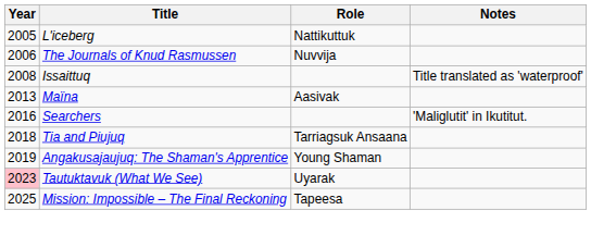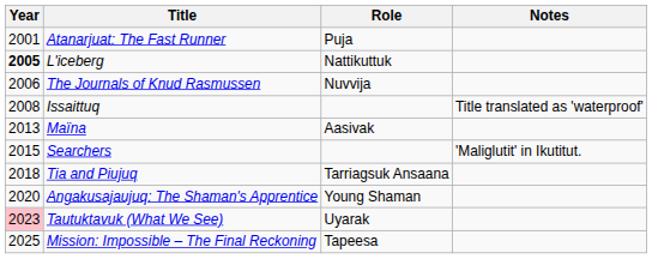 <table class="wikitable sortable">
 <tr>
 <th>Year</th>
 <th>Title</th>
 <th>Role</th>
 <th class="unsortable">Notes</th>
 </tr>
 <tr>
-<td>2005</td>
+<td>2001</td>
+<td><em><a href='#'>Atanarjuat: The Fast Runner</a></em></td>
+<td>Puja</td>
+<td></td>
+</tr>
+<tr>
+<td><strong>2005</strong></td>
 <td><em>L'iceberg</em></td>
 <td>Nattikuttuk</td>
 <td></td>
 </tr>
 <tr>
 <td>2006</td>
 <td data-sort-value="Journals of Knud Rasmussen, The"><em><a href='#'>The Journals of Knud Rasmussen</a></em></td>
 <td>Nuvvija</td>
 <td></td>
 </tr>
 <tr>
 <td>2008</td>
 <td><em>Issaittuq</em></td>
 <td></td>
 <td>Title translated as 'waterproof'</td>
 </tr>
 <tr>
 <td>2013</td>
 <td><em><a href='#'>Maïna</a></em></td>
 <td>Aasivak</td>
 <td></td>
 </tr>
 <tr>
-<td>2016</td>
+<td>2015</td>
 <td><em><a href='#'>Searchers</a></em></td>
 <td></td>
 <td>'Maliglutit' in Ikutitut.</td>
 </tr>
 <tr>
 <td>2018</td>
 <td><em><a href='#'>Tia and Piujuq</a></em></td>
 <td>Tarriagsuk Ansaana</td>
 <td></td>
 </tr>
 <tr>
-<td>2019</td>
+<td>2020</td>
 <td><em><a href='#'>Angakusajaujuq: The Shaman's Apprentice</a></em></td>
 <td>Young Shaman</td>
 <td></td>
 </tr>
 <tr>
 <td style="background: pink;">2023</td>
 <td><em><a href='#'>Tautuktavuk (What We See)</a></em></td>
 <td>Uyarak</td>
 <td></td>
 </tr>
 <tr>
 <td>2025</td>
 <td><em><a href='#'>Mission: Impossible – The Final Reckoning</a></em></td>
 <td>Tapeesa</td>
 <td></td>
 </tr>
 </table>
